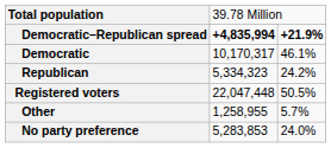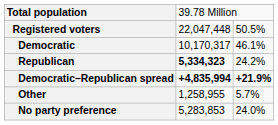 <table class="wikitable">
 <tr>
 <th scope="row" style="text-align: left;">Total population</th>
 <td colspan="2">39.78 Million</td>
 </tr>
 <tr>
-<th scope="row" style="text-align: left;">    Democratic–Republican spread</th>
-<td><span><strong>+4,835,994</strong></span></td>
-<td><span><strong>+21.9%</strong></span></td>
+<th scope="row" style="text-align: left;">  Registered voters</th>
+<td>22,047,448</td>
+<td>50.5%</td>
 </tr>
 <tr>
 <th scope="row" style="text-align: left;">    Democratic</th>
 <td>10,170,317</td>
 <td>46.1%</td>
 </tr>
 <tr>
 <th scope="row" style="text-align: left;">    Republican</th>
-<td>5,334,323</td>
+<td><strong>5,334,323</strong></td>
 <td>24.2%</td>
 </tr>
 <tr>
-<th scope="row" style="text-align: left;">  Registered voters</th>
-<td>22,047,448</td>
-<td>50.5%</td>
+<th scope="row" style="text-align: left;">    Democratic–Republican spread</th>
+<td><span><strong>+4,835,994</strong></span></td>
+<td><span><strong>+21.9%</strong></span></td>
 </tr>
 <tr>
 <th scope="row" style="text-align: left;">    Other</th>
 <td>1,258,955</td>
 <td>5.7%</td>
 </tr>
 <tr>
 <th scope="row" style="text-align: left;">    No party preference</th>
 <td>5,283,853</td>
 <td>24.0%</td>
 </tr>
 </table>
